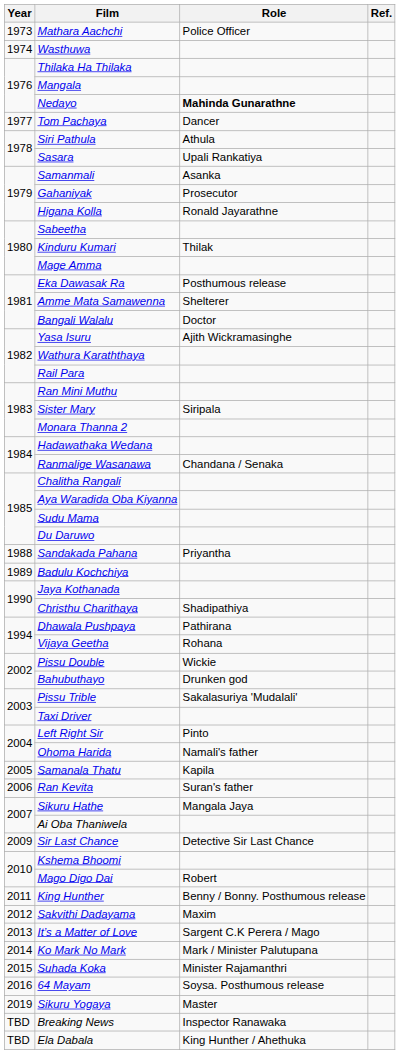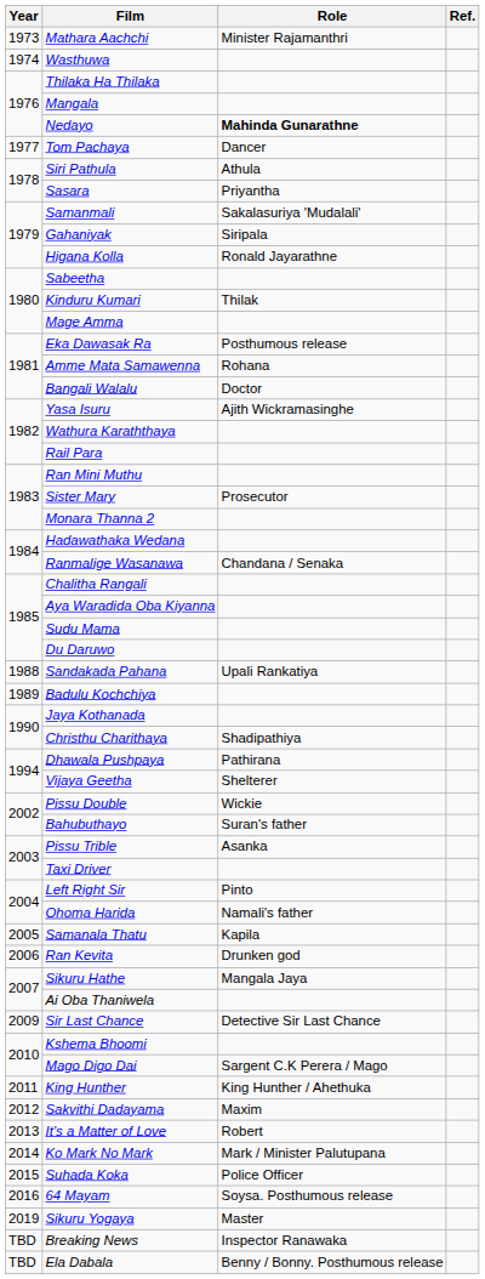 <table class="wikitable">
 <tr>
 <th>Year</th>
 <th>Film</th>
 <th>Role</th>
 <th>Ref.</th>
 </tr>
 <tr>
 <td>1973</td>
 <td><em><a href='#'>Mathara Aachchi</a></em></td>
-<td>Police Officer</td>
+<td>Minister Rajamanthri</td>
 <td></td>
 </tr>
 <tr>
 <td>1974</td>
 <td><em><a href='#'>Wasthuwa</a></em></td>
 <td></td>
 <td></td>
 </tr>
 <tr>
 <td rowspan=3>1976</td>
 <td><em><a href='#'>Thilaka Ha Thilaka</a></em></td>
 <td></td>
 <td></td>
 </tr>
 <tr>
 <td><em><a href='#'>Mangala</a></em></td>
 <td></td>
 <td></td>
 </tr>
 <tr>
 <td><em><a href='#'>Nedayo</a></em></td>
 <td><strong>Mahinda Gunarathne</strong></td>
 <td></td>
 </tr>
 <tr>
 <td>1977</td>
 <td><em><a href='#'>Tom Pachaya</a></em></td>
 <td>Dancer</td>
 <td></td>
 </tr>
 <tr>
 <td rowspan=2>1978</td>
 <td><em><a href='#'>Siri Pathula</a></em></td>
 <td>Athula</td>
 <td></td>
 </tr>
 <tr>
 <td><em><a href='#'>Sasara</a></em></td>
-<td>Upali Rankatiya</td>
+<td>Priyantha</td>
 <td></td>
 </tr>
 <tr>
 <td rowspan=3>1979</td>
 <td><em><a href='#'>Samanmali</a></em></td>
-<td>Asanka</td>
+<td>Sakalasuriya 'Mudalali'</td>
 <td></td>
 </tr>
 <tr>
 <td><em><a href='#'>Gahaniyak</a></em></td>
-<td>Prosecutor</td>
+<td>Siripala</td>
 <td></td>
 </tr>
 <tr>
 <td><em><a href='#'>Higana Kolla</a></em></td>
 <td>Ronald Jayarathne</td>
 <td></td>
 </tr>
 <tr>
 <td rowspan=3>1980</td>
 <td><em><a href='#'>Sabeetha</a></em></td>
 <td></td>
 <td></td>
 </tr>
 <tr>
 <td><em><a href='#'>Kinduru Kumari</a></em></td>
 <td>Thilak</td>
 <td></td>
 </tr>
 <tr>
 <td><em><a href='#'>Mage Amma</a></em></td>
 <td></td>
 <td></td>
 </tr>
 <tr>
 <td rowspan=3>1981</td>
 <td><em><a href='#'>Eka Dawasak Ra</a></em></td>
 <td>Posthumous release</td>
 <td></td>
 </tr>
 <tr>
 <td><em><a href='#'>Amme Mata Samawenna</a></em></td>
-<td>Shelterer</td>
+<td>Rohana</td>
 <td></td>
 </tr>
 <tr>
 <td><em><a href='#'>Bangali Walalu</a></em></td>
 <td>Doctor</td>
 <td></td>
 </tr>
 <tr>
 <td rowspan=3>1982</td>
 <td><em><a href='#'>Yasa Isuru</a></em></td>
 <td>Ajith Wickramasinghe</td>
 <td></td>
 </tr>
 <tr>
 <td><em><a href='#'>Wathura Karaththaya</a></em></td>
 <td></td>
 <td></td>
 </tr>
 <tr>
 <td><em><a href='#'>Rail Para</a></em></td>
 <td></td>
 <td></td>
 </tr>
 <tr>
 <td rowspan=3>1983</td>
 <td><em><a href='#'>Ran Mini Muthu</a></em></td>
 <td></td>
 <td></td>
 </tr>
 <tr>
 <td><em><a href='#'>Sister Mary</a></em></td>
-<td>Siripala</td>
+<td>Prosecutor</td>
 <td></td>
 </tr>
 <tr>
 <td><em><a href='#'>Monara Thanna 2</a></em></td>
 <td></td>
 <td></td>
 </tr>
 <tr>
 <td rowspan=2>1984</td>
 <td><em><a href='#'>Hadawathaka Wedana</a></em></td>
 <td></td>
 <td></td>
 </tr>
 <tr>
 <td><em><a href='#'>Ranmalige Wasanawa</a></em></td>
 <td>Chandana / Senaka</td>
 <td></td>
 </tr>
 <tr>
 <td rowspan=4>1985</td>
 <td><em><a href='#'>Chalitha Rangali</a></em></td>
 <td></td>
 <td></td>
 </tr>
 <tr>
 <td><em><a href='#'>Aya Waradida Oba Kiyanna</a></em></td>
 <td></td>
 <td></td>
 </tr>
 <tr>
 <td><em><a href='#'>Sudu Mama</a></em></td>
 <td></td>
 <td></td>
 </tr>
 <tr>
 <td><em><a href='#'>Du Daruwo</a></em></td>
 <td></td>
 <td></td>
 </tr>
 <tr>
 <td>1988</td>
 <td><em><a href='#'>Sandakada Pahana</a></em></td>
-<td>Priyantha</td>
+<td>Upali Rankatiya</td>
 <td></td>
 </tr>
 <tr>
 <td>1989</td>
 <td><em><a href='#'>Badulu Kochchiya</a></em></td>
 <td></td>
 <td></td>
 </tr>
 <tr>
 <td rowspan=2>1990</td>
 <td><em><a href='#'>Jaya Kothanada</a></em></td>
 <td></td>
 <td></td>
 </tr>
 <tr>
 <td><em><a href='#'>Christhu Charithaya</a></em></td>
 <td>Shadipathiya</td>
 <td></td>
 </tr>
 <tr>
 <td rowspan=2>1994</td>
 <td><em><a href='#'>Dhawala Pushpaya</a></em></td>
 <td>Pathirana</td>
 <td></td>
 </tr>
 <tr>
 <td><em><a href='#'>Vijaya Geetha</a></em></td>
-<td>Rohana</td>
+<td>Shelterer</td>
 <td></td>
 </tr>
 <tr>
 <td rowspan=2>2002</td>
 <td><em><a href='#'>Pissu Double</a></em></td>
 <td>Wickie</td>
 <td></td>
 </tr>
 <tr>
 <td><em><a href='#'>Bahubuthayo</a></em></td>
-<td>Drunken god</td>
+<td>Suran's father</td>
 <td></td>
 </tr>
 <tr>
 <td rowspan=2>2003</td>
 <td><em><a href='#'>Pissu Trible</a></em></td>
-<td>Sakalasuriya 'Mudalali'</td>
+<td>Asanka</td>
 <td></td>
 </tr>
 <tr>
 <td><em><a href='#'>Taxi Driver</a></em></td>
 <td></td>
 <td></td>
 </tr>
 <tr>
 <td rowspan=2>2004</td>
 <td><em><a href='#'>Left Right Sir</a></em></td>
 <td>Pinto</td>
 <td></td>
 </tr>
 <tr>
 <td><em><a href='#'>Ohoma Harida</a></em></td>
 <td>Namali's father</td>
 <td></td>
 </tr>
 <tr>
 <td>2005</td>
 <td><em><a href='#'>Samanala Thatu</a></em></td>
 <td>Kapila</td>
 <td></td>
 </tr>
 <tr>
 <td>2006</td>
 <td><em><a href='#'>Ran Kevita</a></em></td>
-<td>Suran's father</td>
+<td>Drunken god</td>
 <td></td>
 </tr>
 <tr>
 <td rowspan=2>2007</td>
 <td><em><a href='#'>Sikuru Hathe</a></em></td>
 <td>Mangala Jaya</td>
 <td></td>
 </tr>
 <tr>
 <td><em>Ai Oba Thaniwela</em></td>
 <td></td>
 <td></td>
 </tr>
 <tr>
 <td>2009</td>
 <td><em><a href='#'>Sir Last Chance</a></em></td>
 <td>Detective Sir Last Chance</td>
 <td></td>
 </tr>
 <tr>
 <td rowspan=2>2010</td>
 <td><em><a href='#'>Kshema Bhoomi</a></em></td>
 <td></td>
 <td></td>
 </tr>
 <tr>
 <td><em><a href='#'>Mago Digo Dai</a></em></td>
-<td>Robert</td>
+<td>Sargent C.K Perera / Mago</td>
 <td></td>
 </tr>
 <tr>
 <td>2011</td>
 <td><em><a href='#'>King Hunther</a></em></td>
-<td>Benny / Bonny. Posthumous release</td>
+<td>King Hunther / Ahethuka</td>
 <td></td>
 </tr>
 <tr>
 <td>2012</td>
 <td><em><a href='#'>Sakvithi Dadayama</a></em></td>
 <td>Maxim</td>
 <td></td>
 </tr>
 <tr>
 <td>2013</td>
 <td><em><a href='#'>It’s a Matter of Love</a></em></td>
-<td>Sargent C.K Perera / Mago</td>
+<td>Robert</td>
 <td></td>
 </tr>
 <tr>
 <td>2014</td>
 <td><em><a href='#'>Ko Mark No Mark</a></em></td>
 <td>Mark / Minister Palutupana</td>
 <td></td>
 </tr>
 <tr>
 <td>2015</td>
 <td><em><a href='#'>Suhada Koka</a></em></td>
-<td>Minister Rajamanthri</td>
+<td>Police Officer</td>
 <td></td>
 </tr>
 <tr>
 <td>2016</td>
 <td><em><a href='#'>64 Mayam</a></em></td>
 <td>Soysa. Posthumous release</td>
 <td></td>
 </tr>
 <tr>
 <td>2019</td>
 <td><em><a href='#'>Sikuru Yogaya</a></em></td>
 <td>Master</td>
 <td></td>
 </tr>
 <tr>
 <td>TBD</td>
 <td><em>Breaking News</em></td>
 <td>Inspector Ranawaka</td>
 <td></td>
 </tr>
 <tr>
 <td>TBD</td>
 <td><em>Ela Dabala</em></td>
-<td>King Hunther / Ahethuka</td>
+<td>Benny / Bonny. Posthumous release</td>
 <td></td>
 </tr>
 </table>
